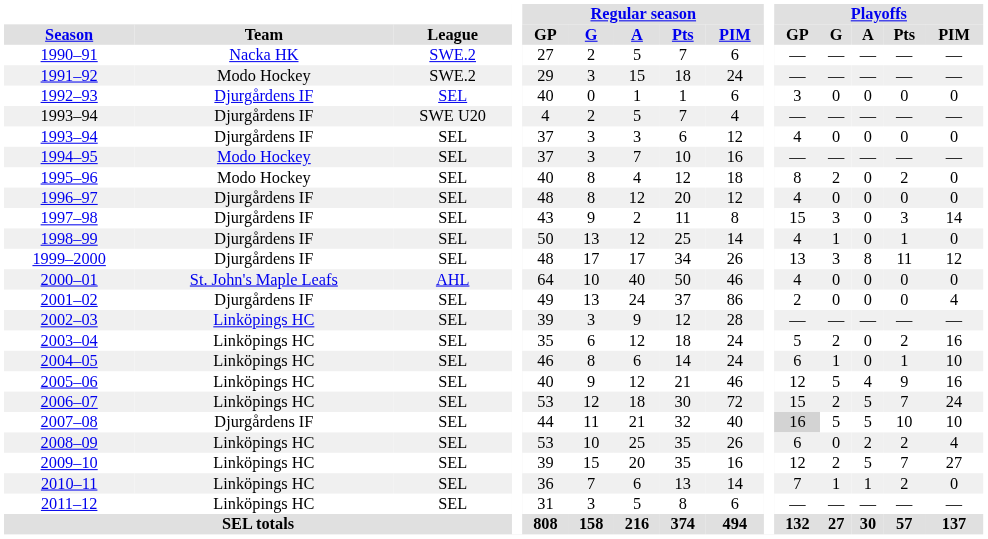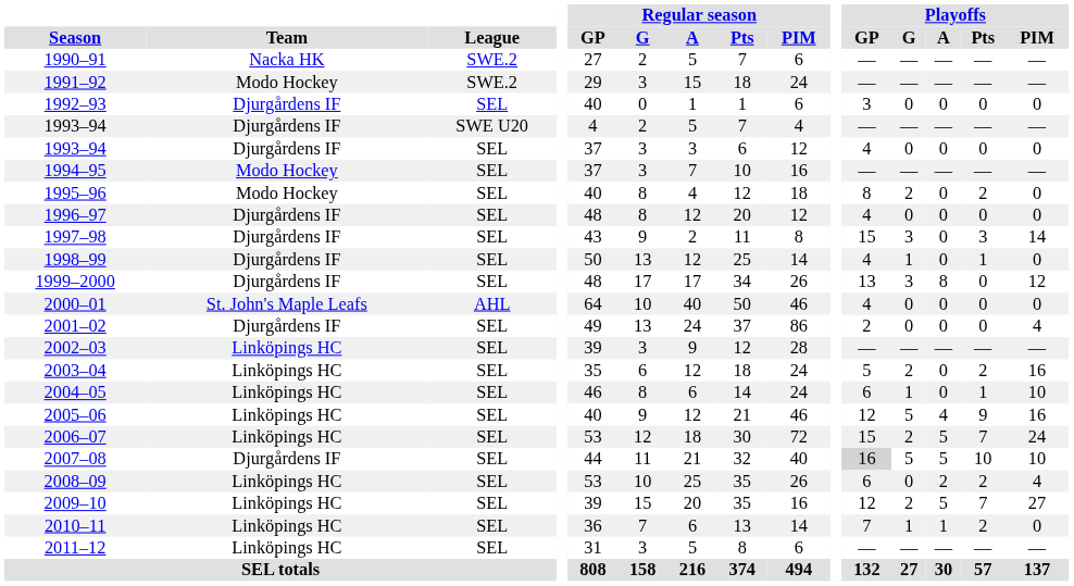 <table border="0" cellpadding="1" cellspacing="0" style="text-align:center; width:60em">
 <tr bgcolor="#e0e0e0">
 <th colspan="3" bgcolor="#ffffff"> </th>
 <th rowspan="99" bgcolor="#ffffff"> </th>
 <th colspan="5"><a href='#'>Regular season</a></th>
 <th rowspan="99" bgcolor="#ffffff"> </th>
 <th colspan="5"><a href='#'>Playoffs</a></th>
 </tr>
 <tr bgcolor="#e0e0e0">
 <th><a href='#'>Season</a></th>
 <th>Team</th>
 <th>League</th>
 <th>GP</th>
 <th><a href='#'>G</a></th>
 <th><a href='#'>A</a></th>
 <th><a href='#'>Pts</a></th>
 <th><a href='#'>PIM</a></th>
 <th>GP</th>
 <th>G</th>
 <th>A</th>
 <th>Pts</th>
 <th>PIM</th>
 </tr>
 <tr>
 <td><a href='#'>1990–91</a></td>
 <td><a href='#'>Nacka HK</a></td>
 <td><a href='#'>SWE.2</a></td>
 <td>27</td>
 <td>2</td>
 <td>5</td>
 <td>7</td>
 <td>6</td>
 <td>—</td>
 <td>—</td>
 <td>—</td>
 <td>—</td>
 <td>—</td>
 </tr>
 <tr bgcolor="#f0f0f0">
 <td><a href='#'>1991–92</a></td>
 <td>Modo Hockey</td>
 <td>SWE.2</td>
 <td>29</td>
 <td>3</td>
 <td>15</td>
 <td>18</td>
 <td>24</td>
 <td>—</td>
 <td>—</td>
 <td>—</td>
 <td>—</td>
 <td>—</td>
 </tr>
 <tr>
 <td><a href='#'>1992–93</a></td>
 <td><a href='#'>Djurgårdens IF</a></td>
 <td><a href='#'>SEL</a></td>
 <td>40</td>
 <td>0</td>
 <td>1</td>
 <td>1</td>
 <td>6</td>
 <td>3</td>
 <td>0</td>
 <td>0</td>
 <td>0</td>
 <td>0</td>
 </tr>
 <tr bgcolor="#f0f0f0">
 <td>1993–94</td>
 <td>Djurgårdens IF</td>
 <td>SWE U20</td>
 <td>4</td>
 <td>2</td>
 <td>5</td>
 <td>7</td>
 <td>4</td>
 <td>—</td>
 <td>—</td>
 <td>—</td>
 <td>—</td>
 <td>—</td>
 </tr>
 <tr>
 <td><a href='#'>1993–94</a></td>
 <td>Djurgårdens IF</td>
 <td>SEL</td>
 <td>37</td>
 <td>3</td>
 <td>3</td>
 <td>6</td>
 <td>12</td>
 <td>4</td>
 <td>0</td>
 <td>0</td>
 <td>0</td>
 <td>0</td>
 </tr>
 <tr bgcolor="#f0f0f0">
 <td><a href='#'>1994–95</a></td>
 <td><a href='#'>Modo Hockey</a></td>
 <td>SEL</td>
 <td>37</td>
 <td>3</td>
 <td>7</td>
 <td>10</td>
 <td>16</td>
 <td>—</td>
 <td>—</td>
 <td>—</td>
 <td>—</td>
 <td>—</td>
 </tr>
 <tr>
 <td><a href='#'>1995–96</a></td>
 <td>Modo Hockey</td>
 <td>SEL</td>
 <td>40</td>
 <td>8</td>
 <td>4</td>
 <td>12</td>
 <td>18</td>
 <td>8</td>
 <td>2</td>
 <td>0</td>
 <td>2</td>
 <td>0</td>
 </tr>
 <tr bgcolor="#f0f0f0">
 <td><a href='#'>1996–97</a></td>
 <td>Djurgårdens IF</td>
 <td>SEL</td>
 <td>48</td>
 <td>8</td>
 <td>12</td>
 <td>20</td>
 <td>12</td>
 <td>4</td>
 <td>0</td>
 <td>0</td>
 <td>0</td>
 <td>0</td>
 </tr>
 <tr>
 <td><a href='#'>1997–98</a></td>
 <td>Djurgårdens IF</td>
 <td>SEL</td>
 <td>43</td>
 <td>9</td>
 <td>2</td>
 <td>11</td>
 <td>8</td>
 <td>15</td>
 <td>3</td>
 <td>0</td>
 <td>3</td>
 <td>14</td>
 </tr>
 <tr bgcolor="#f0f0f0">
 <td><a href='#'>1998–99</a></td>
 <td>Djurgårdens IF</td>
 <td>SEL</td>
 <td>50</td>
 <td>13</td>
 <td>12</td>
 <td>25</td>
 <td>14</td>
 <td>4</td>
 <td>1</td>
 <td>0</td>
 <td>1</td>
 <td>0</td>
 </tr>
 <tr>
 <td><a href='#'>1999–2000</a></td>
 <td>Djurgårdens IF</td>
 <td>SEL</td>
 <td>48</td>
 <td>17</td>
 <td>17</td>
 <td>34</td>
 <td>26</td>
 <td>13</td>
 <td>3</td>
 <td>8</td>
-<td>11</td>
+<td>0</td>
 <td>12</td>
 </tr>
 <tr bgcolor="#f0f0f0">
 <td><a href='#'>2000–01</a></td>
 <td><a href='#'>St. John's Maple Leafs</a></td>
 <td><a href='#'>AHL</a></td>
 <td>64</td>
 <td>10</td>
 <td>40</td>
 <td>50</td>
 <td>46</td>
 <td>4</td>
 <td>0</td>
 <td>0</td>
 <td>0</td>
 <td>0</td>
 </tr>
 <tr>
 <td><a href='#'>2001–02</a></td>
 <td>Djurgårdens IF</td>
 <td>SEL</td>
 <td>49</td>
 <td>13</td>
 <td>24</td>
 <td>37</td>
 <td>86</td>
 <td>2</td>
 <td>0</td>
 <td>0</td>
 <td>0</td>
 <td>4</td>
 </tr>
 <tr bgcolor="#f0f0f0">
 <td><a href='#'>2002–03</a></td>
 <td><a href='#'>Linköpings HC</a></td>
 <td>SEL</td>
 <td>39</td>
 <td>3</td>
 <td>9</td>
 <td>12</td>
 <td>28</td>
 <td>—</td>
 <td>—</td>
 <td>—</td>
 <td>—</td>
 <td>—</td>
 </tr>
 <tr>
 <td><a href='#'>2003–04</a></td>
 <td>Linköpings HC</td>
 <td>SEL</td>
 <td>35</td>
 <td>6</td>
 <td>12</td>
 <td>18</td>
 <td>24</td>
 <td>5</td>
 <td>2</td>
 <td>0</td>
 <td>2</td>
 <td>16</td>
 </tr>
 <tr bgcolor="#f0f0f0">
 <td><a href='#'>2004–05</a></td>
 <td>Linköpings HC</td>
 <td>SEL</td>
 <td>46</td>
 <td>8</td>
 <td>6</td>
 <td>14</td>
 <td>24</td>
 <td>6</td>
 <td>1</td>
 <td>0</td>
 <td>1</td>
 <td>10</td>
 </tr>
 <tr>
 <td><a href='#'>2005–06</a></td>
 <td>Linköpings HC</td>
 <td>SEL</td>
 <td>40</td>
 <td>9</td>
 <td>12</td>
 <td>21</td>
 <td>46</td>
 <td>12</td>
 <td>5</td>
 <td>4</td>
 <td>9</td>
 <td>16</td>
 </tr>
 <tr bgcolor="#f0f0f0">
 <td><a href='#'>2006–07</a></td>
 <td>Linköpings HC</td>
 <td>SEL</td>
 <td>53</td>
 <td>12</td>
 <td>18</td>
 <td>30</td>
 <td>72</td>
 <td>15</td>
 <td>2</td>
 <td>5</td>
 <td>7</td>
 <td>24</td>
 </tr>
 <tr>
 <td><a href='#'>2007–08</a></td>
 <td>Djurgårdens IF</td>
 <td>SEL</td>
 <td>44</td>
 <td>11</td>
 <td>21</td>
 <td>32</td>
 <td>40</td>
 <td style="background: lightgrey;">16</td>
 <td>5</td>
 <td>5</td>
 <td>10</td>
 <td>10</td>
 </tr>
 <tr bgcolor="#f0f0f0">
 <td><a href='#'>2008–09</a></td>
 <td>Linköpings HC</td>
 <td>SEL</td>
 <td>53</td>
 <td>10</td>
 <td>25</td>
 <td>35</td>
 <td>26</td>
 <td>6</td>
 <td>0</td>
 <td>2</td>
 <td>2</td>
 <td>4</td>
 </tr>
 <tr>
 <td><a href='#'>2009–10</a></td>
 <td>Linköpings HC</td>
 <td>SEL</td>
 <td>39</td>
 <td>15</td>
 <td>20</td>
 <td>35</td>
 <td>16</td>
 <td>12</td>
 <td>2</td>
 <td>5</td>
 <td>7</td>
 <td>27</td>
 </tr>
 <tr bgcolor="#f0f0f0">
 <td><a href='#'>2010–11</a></td>
 <td>Linköpings HC</td>
 <td>SEL</td>
 <td>36</td>
 <td>7</td>
 <td>6</td>
 <td>13</td>
 <td>14</td>
 <td>7</td>
 <td>1</td>
 <td>1</td>
 <td>2</td>
 <td>0</td>
 </tr>
 <tr>
 <td><a href='#'>2011–12</a></td>
 <td>Linköpings HC</td>
 <td>SEL</td>
 <td>31</td>
 <td>3</td>
 <td>5</td>
 <td>8</td>
 <td>6</td>
 <td>—</td>
 <td>—</td>
 <td>—</td>
 <td>—</td>
 <td>—</td>
 </tr>
 <tr bgcolor="#e0e0e0">
 <th colspan="3">SEL totals</th>
 <th>808</th>
 <th>158</th>
 <th>216</th>
 <th>374</th>
 <th>494</th>
 <th>132</th>
 <th>27</th>
 <th>30</th>
 <th>57</th>
 <th>137</th>
 </tr>
 </table>
